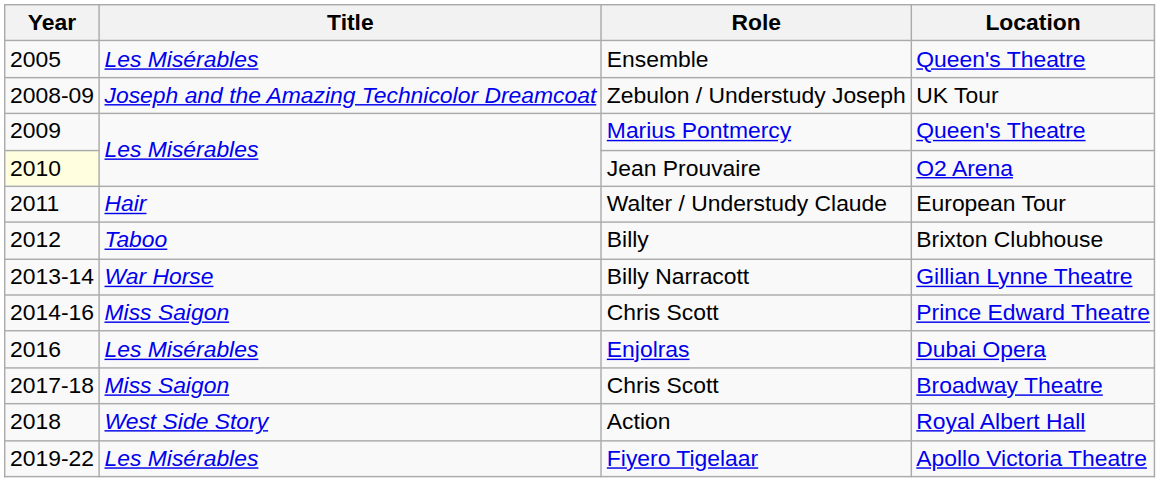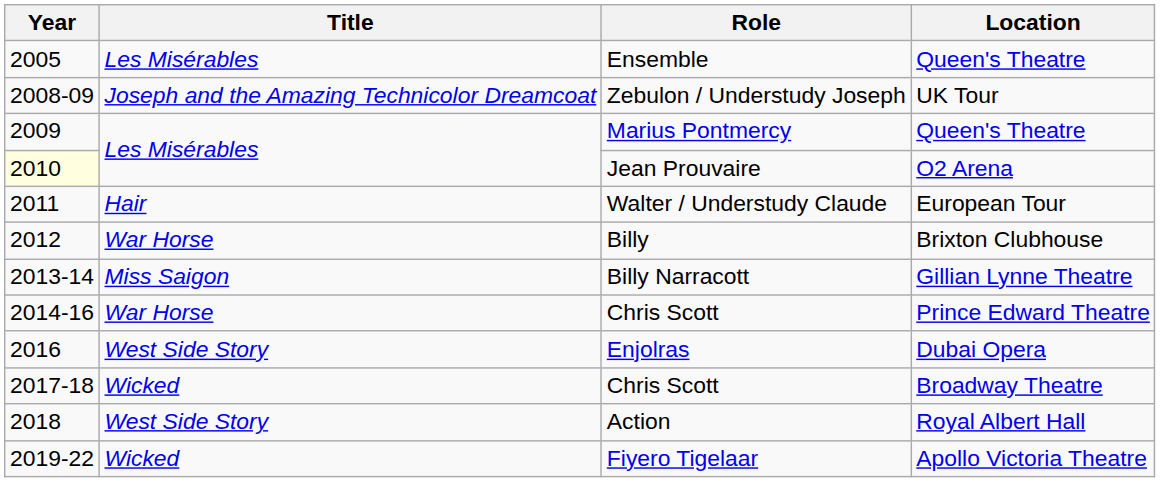 <table class="wikitable">
 <tr>
 <th>Year</th>
 <th>Title</th>
 <th>Role</th>
 <th>Location</th>
 </tr>
 <tr>
 <td>2005</td>
 <td><em><a href='#'>Les Misérables</a></em></td>
 <td>Ensemble</td>
 <td><a href='#'>Queen's Theatre</a></td>
 </tr>
 <tr>
 <td>2008-09</td>
 <td><em><a href='#'>Joseph and the Amazing Technicolor Dreamcoat</a></em></td>
 <td>Zebulon / Understudy Joseph</td>
 <td>UK Tour</td>
 </tr>
 <tr>
 <td>2009</td>
 <td rowspan=2><em><a href='#'>Les Misérables</a></em></td>
 <td><a href='#'>Marius Pontmercy</a></td>
 <td><a href='#'>Queen's Theatre</a></td>
 </tr>
 <tr>
 <td style="background: lightyellow;">2010</td>
 <td>Jean Prouvaire</td>
 <td><a href='#'>O2 Arena</a></td>
 </tr>
 <tr>
 <td>2011</td>
 <td><em><a href='#'>Hair</a></em></td>
 <td>Walter / Understudy Claude</td>
 <td>European Tour</td>
 </tr>
 <tr>
 <td>2012</td>
-<td><em><a href='#'>Taboo</a></em></td>
+<td><em><a href='#'>War Horse</a></em></td>
 <td>Billy</td>
 <td>Brixton Clubhouse</td>
 </tr>
 <tr>
 <td>2013-14</td>
-<td><em><a href='#'>War Horse</a></em></td>
+<td><em><a href='#'>Miss Saigon</a></em></td>
 <td>Billy Narracott</td>
 <td><a href='#'>Gillian Lynne Theatre</a></td>
 </tr>
 <tr>
 <td>2014-16</td>
-<td><em><a href='#'>Miss Saigon</a></em></td>
+<td><em><a href='#'>War Horse</a></em></td>
 <td>Chris Scott</td>
 <td><a href='#'>Prince Edward Theatre</a></td>
 </tr>
 <tr>
 <td>2016</td>
-<td><em><a href='#'>Les Misérables</a></em></td>
+<td><em><a href='#'>West Side Story</a></em></td>
 <td><a href='#'>Enjolras</a></td>
 <td><a href='#'>Dubai Opera</a></td>
 </tr>
 <tr>
 <td>2017-18</td>
-<td><em><a href='#'>Miss Saigon</a></em></td>
+<td><em><a href='#'>Wicked</a></em></td>
 <td>Chris Scott</td>
 <td><a href='#'>Broadway Theatre</a></td>
 </tr>
 <tr>
 <td>2018</td>
 <td><em><a href='#'>West Side Story</a></em></td>
 <td>Action</td>
 <td><a href='#'>Royal Albert Hall</a></td>
 </tr>
 <tr>
 <td>2019-22</td>
-<td><em><a href='#'>Les Misérables</a></em></td>
+<td><em><a href='#'>Wicked</a></em></td>
 <td><a href='#'>Fiyero Tigelaar</a></td>
 <td><a href='#'>Apollo Victoria Theatre</a></td>
 </tr>
 </table>
